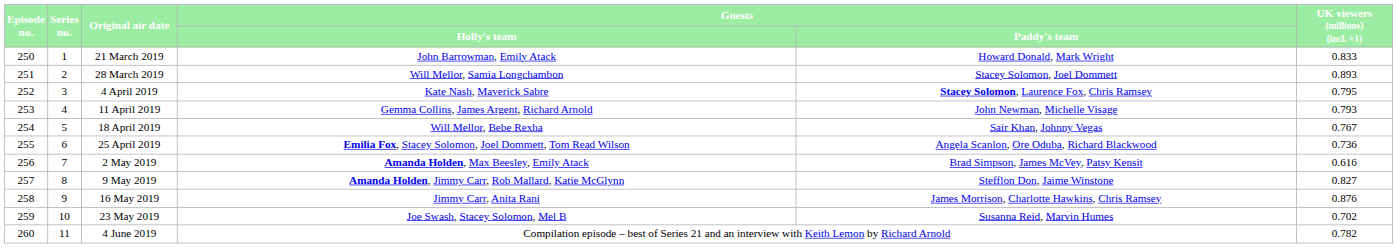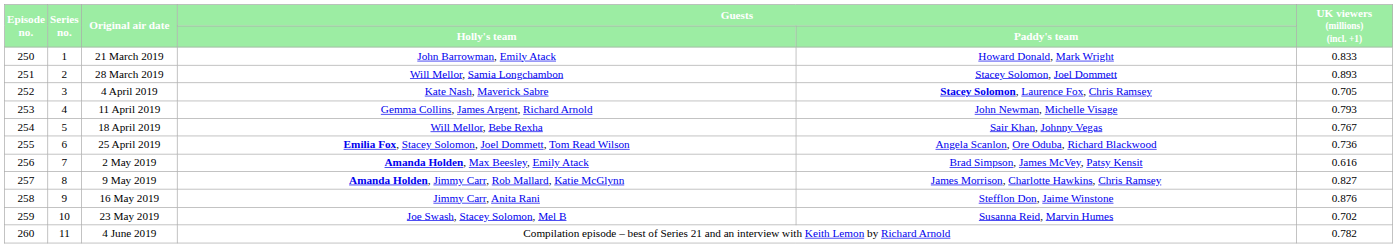 <table class="wikitable" style="width:100%; background:#fff; text-align:center;">
 <tr style="color:White" #008000;>
 <th rowspan="2" style="background:#9ceda3; width:20px;">Episode<br>no.</th>
 <th rowspan="2" style="background:#9ceda3; width:20px;">Series<br>no.</th>
 <th rowspan="2" style="background:#9ceda3; width:130px;">Original air date</th>
 <th colspan="2" style="background:#9ceda3;">Guests</th>
 <th rowspan="2" style="background:#9ceda3; width:130px;">UK viewers <small>(millions)</small><br><small>(incl. +1)</small></th>
 </tr>
 <tr style="color:White">
 <th style="background:#9ceda3;">Holly's team</th>
 <th style="background:#9ceda3;">Paddy's team</th>
 </tr>
 <tr>
 <td>250</td>
 <td>1</td>
 <td>21 March 2019</td>
 <td><a href='#'>John Barrowman</a>, <a href='#'>Emily Atack</a></td>
 <td><a href='#'>Howard Donald</a>, <a href='#'>Mark Wright</a></td>
 <td>0.833</td>
 </tr>
 <tr>
 <td>251</td>
 <td>2</td>
 <td>28 March 2019</td>
 <td><a href='#'>Will Mellor</a>, <a href='#'>Samia Longchambon</a></td>
 <td><a href='#'>Stacey Solomon</a>, <a href='#'>Joel Dommett</a></td>
 <td>0.893</td>
 </tr>
 <tr>
 <td>252</td>
 <td>3</td>
 <td>4 April 2019</td>
 <td><a href='#'>Kate Nash</a>, <a href='#'>Maverick Sabre</a></td>
 <td><strong><a href='#'>Stacey Solomon</a></strong>, <a href='#'>Laurence Fox</a>, <a href='#'>Chris Ramsey</a></td>
-<td>0.795</td>
+<td>0.705</td>
 </tr>
 <tr>
 <td>253</td>
 <td>4</td>
 <td>11 April 2019</td>
 <td><a href='#'>Gemma Collins</a>, <a href='#'>James Argent</a>, <a href='#'>Richard Arnold</a></td>
 <td><a href='#'>John Newman</a>, <a href='#'>Michelle Visage</a></td>
 <td>0.793</td>
 </tr>
 <tr>
 <td>254</td>
 <td>5</td>
 <td>18 April 2019</td>
 <td><a href='#'>Will Mellor</a>, <a href='#'>Bebe Rexha</a></td>
 <td><a href='#'>Sair Khan</a>, <a href='#'>Johnny Vegas</a></td>
 <td>0.767</td>
 </tr>
 <tr>
 <td>255</td>
 <td>6</td>
 <td>25 April 2019</td>
 <td><strong><a href='#'>Emilia Fox</a></strong>, <a href='#'>Stacey Solomon</a>, <a href='#'>Joel Dommett</a>, <a href='#'>Tom Read Wilson</a></td>
 <td><a href='#'>Angela Scanlon</a>, <a href='#'>Ore Oduba</a>, <a href='#'>Richard Blackwood</a></td>
 <td>0.736</td>
 </tr>
 <tr>
 <td>256</td>
 <td>7</td>
 <td>2 May 2019</td>
 <td><strong><a href='#'>Amanda Holden</a></strong>, <a href='#'>Max Beesley</a>, <a href='#'>Emily Atack</a></td>
 <td><a href='#'>Brad Simpson</a>, <a href='#'>James McVey</a>, <a href='#'>Patsy Kensit</a></td>
 <td>0.616</td>
 </tr>
 <tr>
 <td>257</td>
 <td>8</td>
 <td>9 May 2019</td>
 <td><strong><a href='#'>Amanda Holden</a></strong>, <a href='#'>Jimmy Carr</a>, <a href='#'>Rob Mallard</a>, <a href='#'>Katie McGlynn</a></td>
-<td><a href='#'>Stefflon Don</a>, <a href='#'>Jaime Winstone</a></td>
+<td><a href='#'>James Morrison</a>, <a href='#'>Charlotte Hawkins</a>, <a href='#'>Chris Ramsey</a></td>
 <td>0.827</td>
 </tr>
 <tr>
 <td>258</td>
 <td>9</td>
 <td>16 May 2019</td>
 <td><a href='#'>Jimmy Carr</a>, <a href='#'>Anita Rani</a></td>
-<td><a href='#'>James Morrison</a>, <a href='#'>Charlotte Hawkins</a>, <a href='#'>Chris Ramsey</a></td>
+<td><a href='#'>Stefflon Don</a>, <a href='#'>Jaime Winstone</a></td>
 <td>0.876</td>
 </tr>
 <tr>
 <td>259</td>
 <td>10</td>
 <td>23 May 2019</td>
 <td><a href='#'>Joe Swash</a>, <a href='#'>Stacey Solomon</a>, <a href='#'>Mel B</a></td>
 <td><a href='#'>Susanna Reid</a>, <a href='#'>Marvin Humes</a></td>
 <td>0.702</td>
 </tr>
 <tr>
 <td>260</td>
 <td>11</td>
 <td>4 June 2019</td>
 <td colspan="2">Compilation episode – best of Series 21 and an interview with <a href='#'>Keith Lemon</a> by <a href='#'>Richard Arnold</a></td>
 <td>0.782</td>
 </tr>
 </table>
